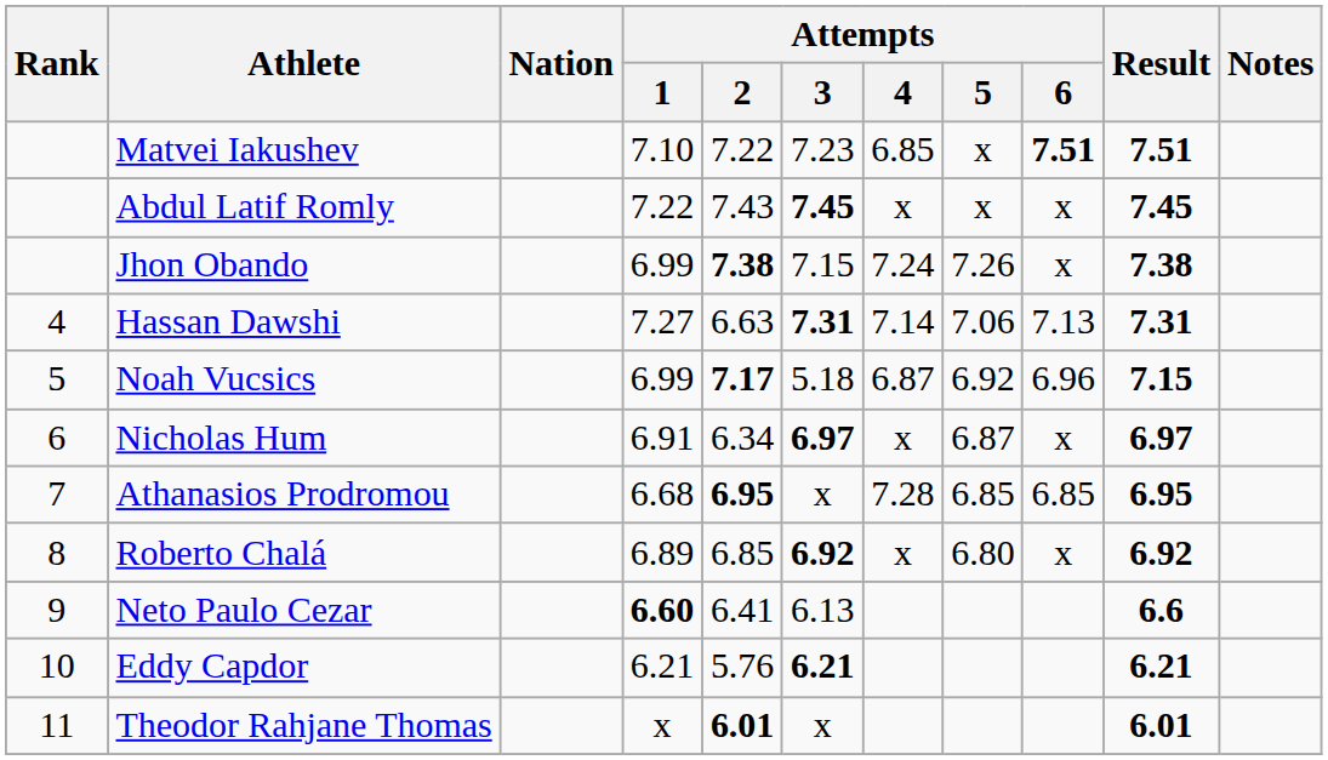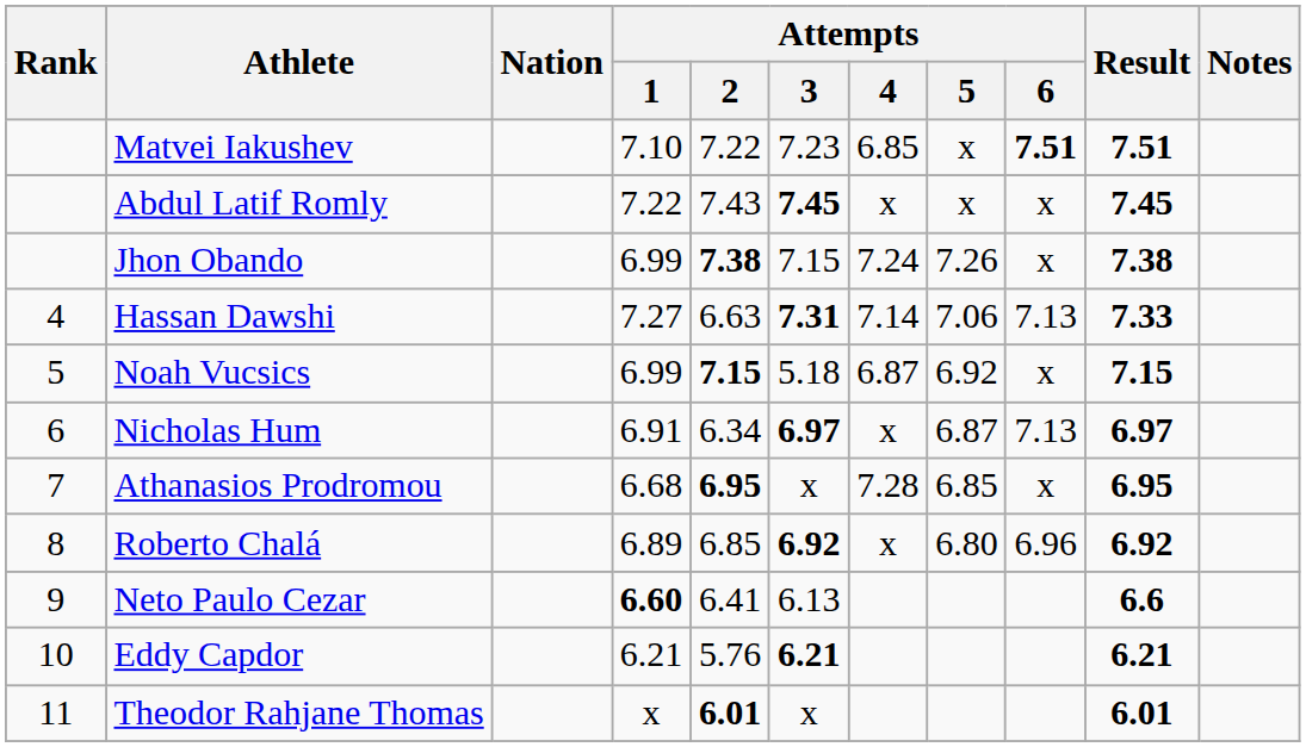 <table class="wikitable sortable" style="text-align:center">
 <tr>
 <th rowspan="2">Rank</th>
 <th rowspan="2">Athlete</th>
 <th rowspan="2">Nation</th>
 <th colspan="6">Attempts</th>
 <th rowspan="2">Result</th>
 <th rowspan="2">Notes</th>
 </tr>
 <tr>
 <th>1</th>
 <th>2</th>
 <th>3</th>
 <th>4</th>
 <th>5</th>
 <th>6</th>
 </tr>
 <tr>
 <td></td>
 <td align=left><a href='#'>Matvei Iakushev</a></td>
 <td align="left"></td>
 <td>7.10</td>
 <td>7.22</td>
 <td>7.23</td>
 <td>6.85</td>
 <td>x</td>
 <td><strong>7.51 </strong></td>
 <td><strong>7.51</strong></td>
 <td></td>
 </tr>
 <tr>
 <td></td>
 <td align=left><a href='#'>Abdul Latif Romly</a></td>
 <td align="left"></td>
 <td>7.22</td>
 <td>7.43</td>
 <td><strong> 7.45</strong></td>
 <td>x</td>
 <td>x</td>
 <td>x</td>
 <td><strong>7.45</strong></td>
 <td></td>
 </tr>
 <tr>
 <td></td>
 <td align=left><a href='#'>Jhon Obando</a></td>
 <td align="left"></td>
 <td>6.99</td>
 <td><strong> 7.38 </strong></td>
 <td>7.15</td>
 <td>7.24</td>
 <td>7.26</td>
 <td>x</td>
 <td><strong>7.38</strong></td>
 <td></td>
 </tr>
 <tr>
 <td>4</td>
 <td align=left><a href='#'>Hassan Dawshi</a></td>
 <td align="left"></td>
 <td>7.27</td>
 <td>6.63</td>
 <td><strong>7.31</strong></td>
 <td>7.14</td>
 <td>7.06</td>
 <td>7.13</td>
-<td><strong>7.31</strong></td>
+<td><strong>7.33</strong></td>
 <td></td>
 </tr>
 <tr>
 <td>5</td>
 <td align=left><a href='#'>Noah Vucsics</a></td>
 <td align="left"></td>
 <td>6.99</td>
-<td><strong>7.17</strong></td>
+<td><strong>7.15</strong></td>
 <td>5.18</td>
 <td>6.87</td>
 <td>6.92</td>
-<td>6.96</td>
+<td>x</td>
 <td><strong>7.15</strong></td>
 <td></td>
 </tr>
 <tr>
 <td>6</td>
 <td align=left><a href='#'>Nicholas Hum</a></td>
 <td align="left"></td>
 <td>6.91</td>
 <td>6.34</td>
 <td><strong>6.97</strong></td>
 <td>x</td>
 <td>6.87</td>
-<td>x</td>
+<td>7.13</td>
 <td><strong>6.97</strong></td>
 <td></td>
 </tr>
 <tr>
 <td>7</td>
 <td align=left><a href='#'>Athanasios Prodromou</a></td>
 <td align="left"></td>
 <td>6.68</td>
 <td><strong>6.95</strong></td>
 <td>x</td>
 <td>7.28</td>
 <td>6.85</td>
-<td>6.85</td>
+<td>x</td>
 <td><strong>6.95</strong></td>
 <td></td>
 </tr>
 <tr>
 <td>8</td>
 <td align=left><a href='#'>Roberto Chalá</a></td>
 <td align="left"></td>
 <td>6.89</td>
 <td>6.85</td>
 <td><strong>6.92</strong></td>
 <td>x</td>
 <td>6.80</td>
-<td>x</td>
+<td>6.96</td>
 <td><strong>6.92</strong></td>
 <td></td>
 </tr>
 <tr>
 <td>9</td>
 <td align=left><a href='#'>Neto Paulo Cezar</a></td>
 <td align="left"></td>
 <td><strong>6.60</strong></td>
 <td>6.41</td>
 <td>6.13</td>
 <td></td>
 <td></td>
 <td></td>
 <td><strong>6.6</strong></td>
 <td></td>
 </tr>
 <tr>
 <td>10</td>
 <td align=left><a href='#'>Eddy Capdor</a></td>
 <td align="left"></td>
 <td>6.21</td>
 <td>5.76</td>
 <td><strong>6.21</strong></td>
 <td></td>
 <td></td>
 <td></td>
 <td><strong>6.21</strong></td>
 <td></td>
 </tr>
 <tr>
 <td>11</td>
 <td align=left><a href='#'>Theodor Rahjane Thomas</a></td>
 <td align="left"></td>
 <td>x</td>
 <td><strong>6.01</strong></td>
 <td>x</td>
 <td></td>
 <td></td>
 <td></td>
 <td><strong>6.01</strong></td>
 <td></td>
 </tr>
 </table>
